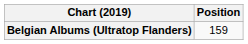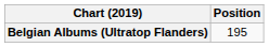 <table class="wikitable plainrowheaders" style="text-align:center">
 <tr>
 <th scope="col">Chart (2019)</th>
 <th scope="col">Position</th>
 </tr>
 <tr>
 <th scope="row">Belgian Albums (Ultratop Flanders)</th>
-<td>159</td>
+<td>195</td>
 </tr>
 </table>
